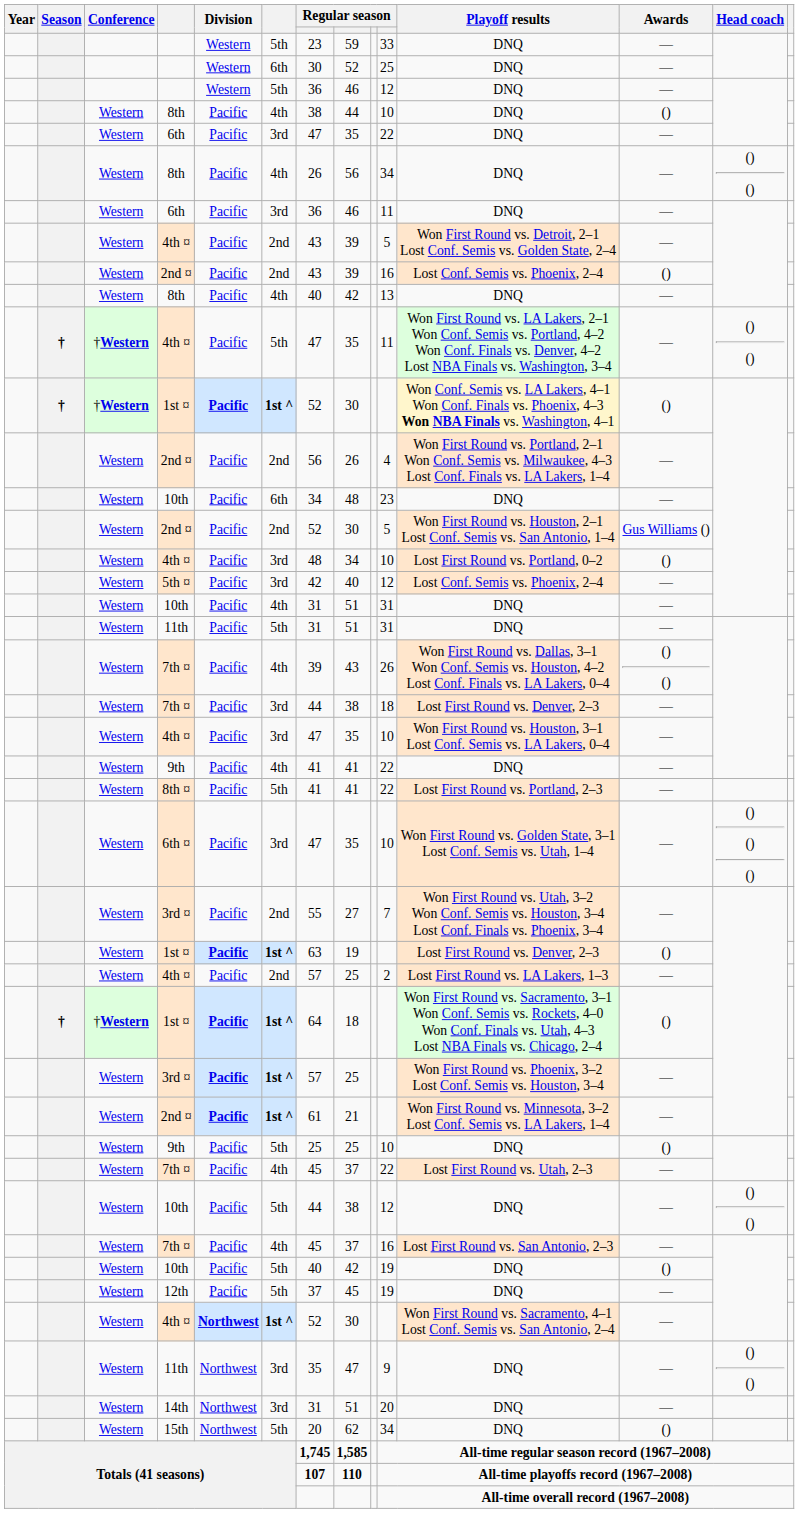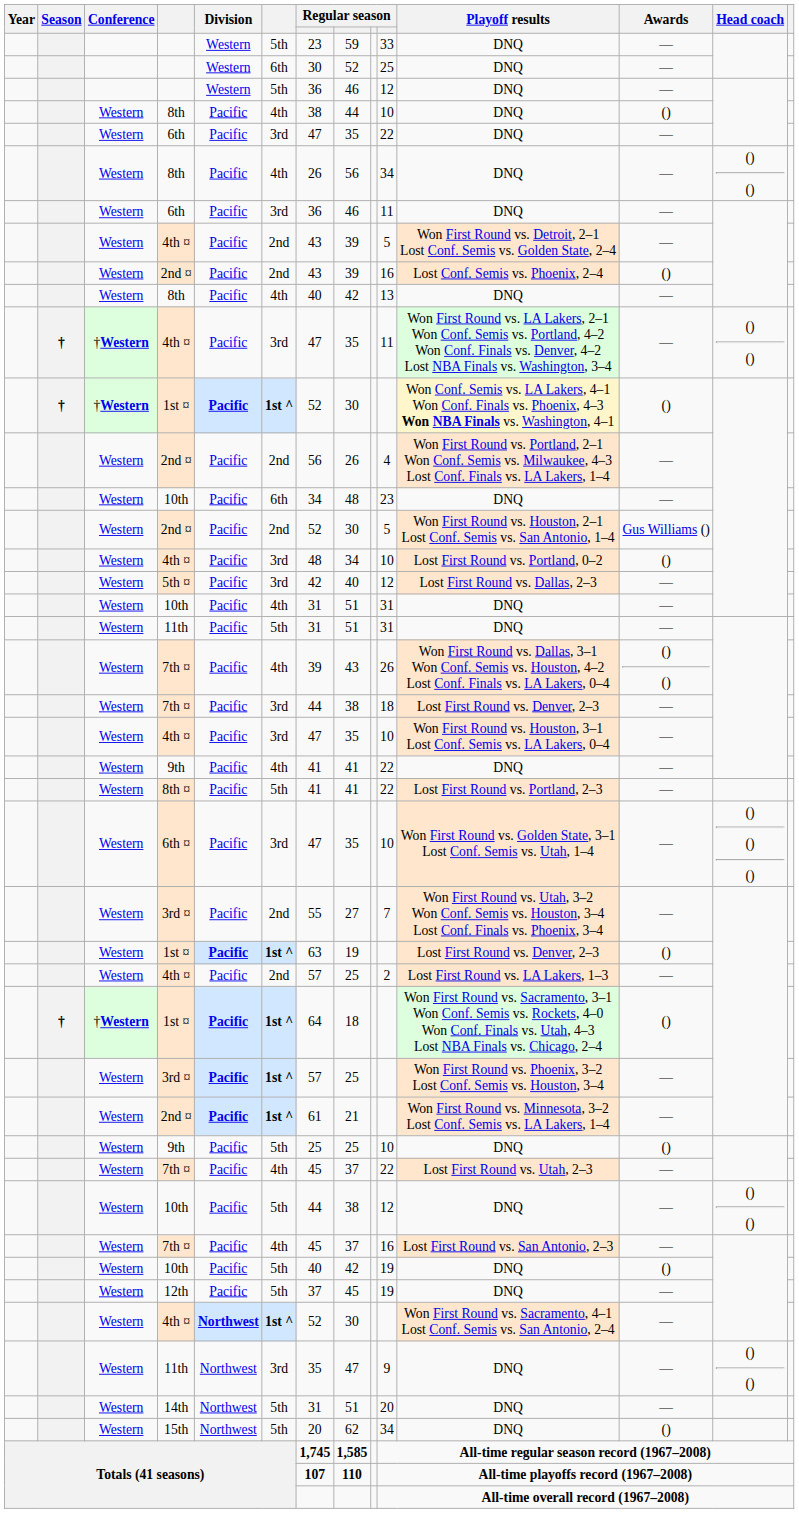 <table class="wikitable sortable plainrowheaders" style="text-align:center; font-size:95%">
 <tr>
 <th scope="col" rowspan="2">Year</th>
 <th scope="col" rowspan="2"><a href='#'>Season</a></th>
 <th scope="col" rowspan="2"><a href='#'>Conference</a></th>
 <th scope="col" rowspan="2"></th>
 <th scope="col" rowspan="2">Division</th>
 <th scope="col" rowspan="2"></th>
 <th scope="colgroup" colspan="4">Regular season</th>
 <th scope="col" rowspan="2" class="unsortable"><a href='#'>Playoff</a> results</th>
 <th scope="col" rowspan="2" class="unsortable">Awards</th>
 <th scope="col" rowspan="2"><a href='#'>Head coach</a></th>
 <th scope="col" rowspan="2" class="unsortable"></th>
 </tr>
 <tr>
 <th scope="col"></th>
 <th scope="col"></th>
 <th scope="col"><a href='#'></a></th>
 <th scope="col"><a href='#'></a></th>
 </tr>
 <tr>
 <td></td>
 <th scope="row" style="text-align:center;"></th>
 <td></td>
 <td></td>
 <td><a href='#'>Western</a></td>
 <td>5th</td>
 <td>23</td>
 <td>59</td>
 <td></td>
 <td>33</td>
 <td>DNQ</td>
 <td>—</td>
 <td rowspan="2"></td>
 <td></td>
 </tr>
 <tr>
 <td></td>
 <th scope="row" style="text-align:center;"></th>
 <td></td>
 <td></td>
 <td><a href='#'>Western</a></td>
 <td>6th</td>
 <td>30</td>
 <td>52</td>
 <td></td>
 <td>25</td>
 <td>DNQ</td>
 <td>—</td>
 <td></td>
 </tr>
 <tr>
 <td></td>
 <th scope="row" style="text-align:center;"></th>
 <td></td>
 <td></td>
 <td><a href='#'>Western</a></td>
 <td>5th</td>
 <td>36</td>
 <td>46</td>
 <td></td>
 <td>12</td>
 <td>DNQ</td>
 <td>—</td>
 <td rowspan="3"></td>
 <td></td>
 </tr>
 <tr>
 <td></td>
 <th scope="row" style="text-align:center;"></th>
 <td><a href='#'>Western</a></td>
 <td>8th</td>
 <td><a href='#'>Pacific</a></td>
 <td>4th</td>
 <td>38</td>
 <td>44</td>
 <td></td>
 <td>10</td>
 <td>DNQ</td>
 <td> (<a href='#'></a>)</td>
 <td></td>
 </tr>
 <tr>
 <td></td>
 <th scope="row" style="text-align:center;"></th>
 <td><a href='#'>Western</a></td>
 <td>6th</td>
 <td><a href='#'>Pacific</a></td>
 <td>3rd</td>
 <td>47</td>
 <td>35</td>
 <td></td>
 <td>22</td>
 <td>DNQ</td>
 <td>—</td>
 <td></td>
 </tr>
 <tr>
 <td></td>
 <th scope="row" style="text-align:center;"></th>
 <td><a href='#'>Western</a></td>
 <td>8th</td>
 <td><a href='#'>Pacific</a></td>
 <td>4th</td>
 <td>26</td>
 <td>56</td>
 <td></td>
 <td>34</td>
 <td>DNQ</td>
 <td>—</td>
 <td> ()<hr> ()</td>
 <td></td>
 </tr>
 <tr>
 <td></td>
 <th scope="row" style="text-align:center;"></th>
 <td><a href='#'>Western</a></td>
 <td>6th</td>
 <td><a href='#'>Pacific</a></td>
 <td>3rd</td>
 <td>36</td>
 <td>46</td>
 <td></td>
 <td>11</td>
 <td>DNQ</td>
 <td>—</td>
 <td rowspan="4"></td>
 <td></td>
 </tr>
 <tr>
 <td></td>
 <th scope="row" style="text-align:center;"></th>
 <td><a href='#'>Western</a></td>
 <td style="background-color:#ffe6cc">4th ¤</td>
 <td><a href='#'>Pacific</a></td>
 <td>2nd</td>
 <td>43</td>
 <td>39</td>
 <td></td>
 <td>5</td>
 <td style="background-color:#ffe6cc">Won <a href='#'>First Round</a> vs. <a href='#'>Detroit</a>, 2–1<br>Lost <a href='#'>Conf. Semis</a> vs. <a href='#'>Golden State</a>, 2–4</td>
 <td>—</td>
 <td></td>
 </tr>
 <tr>
 <td></td>
 <th scope="row" style="text-align:center;"></th>
 <td><a href='#'>Western</a></td>
 <td style="background-color:#ffe6cc">2nd ¤</td>
 <td><a href='#'>Pacific</a></td>
 <td>2nd</td>
 <td>43</td>
 <td>39</td>
 <td></td>
 <td>16</td>
 <td style="background-color:#ffe6cc">Lost <a href='#'>Conf. Semis</a> vs. <a href='#'>Phoenix</a>, 2–4</td>
 <td> (<a href='#'></a>)</td>
 <td></td>
 </tr>
 <tr>
 <td></td>
 <th scope="row" style="text-align:center;"></th>
 <td><a href='#'>Western</a></td>
 <td>8th</td>
 <td><a href='#'>Pacific</a></td>
 <td>4th</td>
 <td>40</td>
 <td>42</td>
 <td></td>
 <td>13</td>
 <td>DNQ</td>
 <td>—</td>
 <td></td>
 </tr>
 <tr>
 <td></td>
 <th data-sort-value="1977" scope="row" style="text-align:center;" style="background-color:#ddffdd"><span> †</span> </th>
 <td style="background-color:#ddffdd"><span> †</span><strong><a href='#'>Western</a> </strong></td>
 <td style="background-color:#ffe6cc">4th ¤</td>
 <td><a href='#'>Pacific</a></td>
-<td>5th</td>
+<td>3rd</td>
 <td>47</td>
 <td>35</td>
 <td></td>
 <td>11</td>
 <td style="background-color:#ddffdd">Won <a href='#'>First Round</a> vs. <a href='#'>LA Lakers</a>, 2–1<br>Won <a href='#'>Conf. Semis</a> vs. <a href='#'>Portland</a>, 4–2<br>Won <a href='#'>Conf. Finals</a> vs. <a href='#'>Denver</a>, 4–2<br>Lost <a href='#'>NBA Finals</a> vs. <a href='#'>Washington</a>, 3–4 </td>
 <td>—</td>
 <td> ()<hr> ()</td>
 <td></td>
 </tr>
 <tr>
 <td></td>
 <th data-sort-value="1978" scope="row" style="text-align:center;" style="background-color:#fff6cc"><span> †</span><strong> </strong></th>
 <td style="background-color:#ddffdd"><span> †</span><strong><a href='#'>Western</a> </strong></td>
 <td style="background-color:#ffe6cc">1st ¤</td>
 <td style="background-color:#d0e7ff"><strong><a href='#'>Pacific</a></strong></td>
 <td style="background-color:#d0e7ff"><strong>1st ^</strong></td>
 <td>52</td>
 <td>30</td>
 <td></td>
 <td></td>
 <td style="background-color:#fff6cc">Won <a href='#'>Conf. Semis</a> vs. <a href='#'>LA Lakers</a>, 4–1<br>Won <a href='#'>Conf. Finals</a> vs. <a href='#'>Phoenix</a>, 4–3<br><strong>Won <a href='#'>NBA Finals</a></strong> vs. <a href='#'>Washington</a>, 4–1 </td>
 <td> (<a href='#'></a>)</td>
 <td rowspan="7"></td>
 <td></td>
 </tr>
 <tr>
 <td></td>
 <th scope="row" style="text-align:center;"></th>
 <td><a href='#'>Western</a></td>
 <td style="background-color:#ffe6cc">2nd ¤</td>
 <td><a href='#'>Pacific</a></td>
 <td>2nd</td>
 <td>56</td>
 <td>26</td>
 <td></td>
 <td>4</td>
 <td style="background-color:#ffe6cc">Won <a href='#'>First Round</a> vs. <a href='#'>Portland</a>, 2–1<br>Won <a href='#'>Conf. Semis</a> vs. <a href='#'>Milwaukee</a>, 4–3<br>Lost <a href='#'>Conf. Finals</a> vs. <a href='#'>LA Lakers</a>, 1–4</td>
 <td>—</td>
 <td></td>
 </tr>
 <tr>
 <td></td>
 <th scope="row" style="text-align:center;"></th>
 <td><a href='#'>Western</a></td>
 <td>10th</td>
 <td><a href='#'>Pacific</a></td>
 <td>6th</td>
 <td>34</td>
 <td>48</td>
 <td></td>
 <td>23</td>
 <td>DNQ</td>
 <td>—</td>
 <td></td>
 </tr>
 <tr>
 <td></td>
 <th scope="row" style="text-align:center;"></th>
 <td><a href='#'>Western</a></td>
 <td style="background-color:#ffe6cc">2nd ¤</td>
 <td><a href='#'>Pacific</a></td>
 <td>2nd</td>
 <td>52</td>
 <td>30</td>
 <td></td>
 <td>5</td>
 <td style="background-color:#ffe6cc">Won <a href='#'>First Round</a> vs. <a href='#'>Houston</a>, 2–1<br>Lost <a href='#'>Conf. Semis</a> vs. <a href='#'>San Antonio</a>, 1–4</td>
 <td><a href='#'>Gus Williams</a> (<a href='#'></a>)</td>
 <td></td>
 </tr>
 <tr>
 <td></td>
 <th scope="row" style="text-align:center;"></th>
 <td><a href='#'>Western</a></td>
 <td style="background-color:#ffe6cc">4th ¤</td>
 <td><a href='#'>Pacific</a></td>
 <td>3rd</td>
 <td>48</td>
 <td>34</td>
 <td></td>
 <td>10</td>
 <td style="background-color:#ffe6cc">Lost <a href='#'>First Round</a> vs. <a href='#'>Portland</a>, 0–2</td>
 <td> (<a href='#'></a>)</td>
 <td></td>
 </tr>
 <tr>
 <td></td>
 <th scope="row" style="text-align:center;"></th>
 <td><a href='#'>Western</a></td>
 <td style="background-color:#ffe6cc">5th ¤</td>
 <td><a href='#'>Pacific</a></td>
 <td>3rd</td>
 <td>42</td>
 <td>40</td>
 <td></td>
 <td>12</td>
-<td style="background-color:#ffe6cc">Lost <a href='#'>Conf. Semis</a> vs. <a href='#'>Phoenix</a>, 2–4</td>
+<td style="background-color:#ffe6cc">Lost <a href='#'>First Round</a> vs. <a href='#'>Dallas</a>, 2–3</td>
 <td>—</td>
 <td></td>
 </tr>
 <tr>
 <td></td>
 <th scope="row" style="text-align:center;"></th>
 <td><a href='#'>Western</a></td>
 <td>10th</td>
 <td><a href='#'>Pacific</a></td>
 <td>4th</td>
 <td>31</td>
 <td>51</td>
 <td></td>
 <td>31</td>
 <td>DNQ</td>
 <td>—</td>
 <td></td>
 </tr>
 <tr>
 <td></td>
 <th scope="row" style="text-align:center;"></th>
 <td><a href='#'>Western</a></td>
 <td>11th</td>
 <td><a href='#'>Pacific</a></td>
 <td>5th</td>
 <td>31</td>
 <td>51</td>
 <td></td>
 <td>31</td>
 <td>DNQ</td>
 <td>—</td>
 <td rowspan="5"></td>
 <td></td>
 </tr>
 <tr>
 <td></td>
 <th scope="row" style="text-align:center;"></th>
 <td><a href='#'>Western</a></td>
 <td style="background-color:#ffe6cc">7th ¤</td>
 <td><a href='#'>Pacific</a></td>
 <td>4th</td>
 <td>39</td>
 <td>43</td>
 <td></td>
 <td>26</td>
 <td style="background-color:#ffe6cc">Won <a href='#'>First Round</a> vs. <a href='#'>Dallas</a>, 3–1<br>Won <a href='#'>Conf. Semis</a> vs. <a href='#'>Houston</a>, 4–2<br>Lost <a href='#'>Conf. Finals</a> vs. <a href='#'>LA Lakers</a>, 0–4</td>
 <td> (<a href='#'></a>)<hr> (<a href='#'></a>)</td>
 <td></td>
 </tr>
 <tr>
 <td></td>
 <th scope="row" style="text-align:center;"></th>
 <td><a href='#'>Western</a></td>
 <td style="background-color:#ffe6cc">7th ¤</td>
 <td><a href='#'>Pacific</a></td>
 <td>3rd</td>
 <td>44</td>
 <td>38</td>
 <td></td>
 <td>18</td>
 <td style="background-color:#ffe6cc">Lost <a href='#'>First Round</a> vs. <a href='#'>Denver</a>, 2–3</td>
 <td>—</td>
 <td></td>
 </tr>
 <tr>
 <td></td>
 <th scope="row" style="text-align:center;"></th>
 <td><a href='#'>Western</a></td>
 <td style="background-color:#ffe6cc">4th ¤</td>
 <td><a href='#'>Pacific</a></td>
 <td>3rd</td>
 <td>47</td>
 <td>35</td>
 <td></td>
 <td>10</td>
 <td style="background-color:#ffe6cc">Won <a href='#'>First Round</a> vs. <a href='#'>Houston</a>, 3–1<br>Lost <a href='#'>Conf. Semis</a> vs. <a href='#'>LA Lakers</a>, 0–4</td>
 <td>—</td>
 <td></td>
 </tr>
 <tr>
 <td></td>
 <th scope="row" style="text-align:center;"></th>
 <td><a href='#'>Western</a></td>
 <td>9th</td>
 <td><a href='#'>Pacific</a></td>
 <td>4th</td>
 <td>41</td>
 <td>41</td>
 <td></td>
 <td>22</td>
 <td>DNQ</td>
 <td>—</td>
 <td></td>
 </tr>
 <tr>
 <td></td>
 <th scope="row" style="text-align:center;"></th>
 <td><a href='#'>Western</a></td>
 <td style="background-color:#ffe6cc">8th ¤</td>
 <td><a href='#'>Pacific</a></td>
 <td>5th</td>
 <td>41</td>
 <td>41</td>
 <td></td>
 <td>22</td>
 <td style="background-color:#ffe6cc">Lost <a href='#'>First Round</a> vs. <a href='#'>Portland</a>, 2–3</td>
 <td>—</td>
 <td></td>
 <td></td>
 </tr>
 <tr>
 <td></td>
 <th scope="row" style="text-align:center;"></th>
 <td><a href='#'>Western</a></td>
 <td style="background-color:#ffe6cc">6th ¤</td>
 <td><a href='#'>Pacific</a></td>
 <td>3rd</td>
 <td>47</td>
 <td>35</td>
 <td></td>
 <td>10</td>
 <td style="background-color:#ffe6cc">Won <a href='#'>First Round</a> vs. <a href='#'>Golden State</a>, 3–1<br>Lost <a href='#'>Conf. Semis</a> vs. <a href='#'>Utah</a>, 1–4</td>
 <td>—</td>
 <td> ()<hr> ()<hr> ()</td>
 <td></td>
 </tr>
 <tr>
 <td></td>
 <th scope="row" style="text-align:center;"></th>
 <td><a href='#'>Western</a></td>
 <td style="background-color:#ffe6cc">3rd ¤</td>
 <td><a href='#'>Pacific</a></td>
 <td>2nd</td>
 <td>55</td>
 <td>27</td>
 <td></td>
 <td>7</td>
 <td style="background-color:#ffe6cc">Won <a href='#'>First Round</a> vs. <a href='#'>Utah</a>, 3–2<br>Won <a href='#'>Conf. Semis</a> vs. <a href='#'>Houston</a>, 3–4<br>Lost <a href='#'>Conf. Finals</a> vs. <a href='#'>Phoenix</a>, 3–4</td>
 <td>—</td>
 <td rowspan="6"></td>
 <td></td>
 </tr>
 <tr>
 <td></td>
 <th scope="row" style="text-align:center;"></th>
 <td><a href='#'>Western</a></td>
 <td style="background-color:#ffe6cc">1st ¤</td>
 <td style="background-color:#d0e7ff"><strong><a href='#'>Pacific</a></strong></td>
 <td style="background-color:#d0e7ff"><strong>1st ^</strong></td>
 <td>63</td>
 <td>19</td>
 <td></td>
 <td></td>
 <td style="background-color:#ffe6cc">Lost <a href='#'>First Round</a> vs. <a href='#'>Denver</a>, 2–3</td>
 <td> (<a href='#'></a>)</td>
 <td></td>
 </tr>
 <tr>
 <td></td>
 <th scope="row" style="text-align:center;"></th>
 <td><a href='#'>Western</a></td>
 <td style="background-color:#ffe6cc">4th ¤</td>
 <td><a href='#'>Pacific</a></td>
 <td>2nd</td>
 <td>57</td>
 <td>25</td>
 <td></td>
 <td>2</td>
 <td style="background-color:#ffe6cc">Lost <a href='#'>First Round</a> vs. <a href='#'>LA Lakers</a>, 1–3</td>
 <td>—</td>
 <td></td>
 </tr>
 <tr>
 <td></td>
 <th data-sort-value="1995" scope="row" style="text-align:center;" style="background-color:#ddffdd"><span> †</span> </th>
 <td style="background-color:#ddffdd"><span> †</span><strong><a href='#'>Western</a> </strong></td>
 <td style="background-color:#ffe6cc">1st ¤</td>
 <td style="background-color:#d0e7ff"><strong><a href='#'>Pacific</a></strong></td>
 <td style="background-color:#d0e7ff"><strong>1st ^</strong></td>
 <td>64</td>
 <td>18</td>
 <td></td>
 <td></td>
 <td style="background-color:#ddffdd">Won <a href='#'>First Round</a> vs. <a href='#'>Sacramento</a>, 3–1<br>Won <a href='#'>Conf. Semis</a> vs. <a href='#'>Rockets</a>, 4–0<br>Won <a href='#'>Conf. Finals</a> vs. <a href='#'>Utah</a>, 4–3<br>Lost <a href='#'>NBA Finals</a> vs. <a href='#'>Chicago</a>, 2–4 </td>
 <td> (<a href='#'></a>)</td>
 <td></td>
 </tr>
 <tr>
 <td></td>
 <th scope="row" style="text-align:center;"></th>
 <td><a href='#'>Western</a></td>
 <td style="background-color:#ffe6cc">3rd ¤</td>
 <td style="background-color:#d0e7ff"><strong><a href='#'>Pacific</a></strong></td>
 <td style="background-color:#d0e7ff"><strong>1st ^</strong></td>
 <td>57</td>
 <td>25</td>
 <td></td>
 <td></td>
 <td style="background-color:#ffe6cc">Won <a href='#'>First Round</a> vs. <a href='#'>Phoenix</a>, 3–2<br>Lost <a href='#'>Conf. Semis</a> vs. <a href='#'>Houston</a>, 3–4</td>
 <td>—</td>
 <td></td>
 </tr>
 <tr>
 <td></td>
 <th scope="row" style="text-align:center;"></th>
 <td><a href='#'>Western</a></td>
 <td style="background-color:#ffe6cc">2nd ¤</td>
 <td style="background-color:#d0e7ff"><strong><a href='#'>Pacific</a></strong></td>
 <td style="background-color:#d0e7ff"><strong>1st ^</strong></td>
 <td>61</td>
 <td>21</td>
 <td></td>
 <td></td>
 <td style="background-color:#ffe6cc">Won <a href='#'>First Round</a> vs. <a href='#'>Minnesota</a>, 3–2<br>Lost <a href='#'>Conf. Semis</a> vs. <a href='#'>LA Lakers</a>, 1–4</td>
 <td>—</td>
 <td></td>
 </tr>
 <tr>
 <td></td>
 <th scope="row" style="text-align:center;"></th>
 <td><a href='#'>Western</a></td>
 <td>9th</td>
 <td><a href='#'>Pacific</a></td>
 <td>5th</td>
 <td>25</td>
 <td>25</td>
 <td></td>
 <td>10</td>
 <td>DNQ</td>
 <td> (<a href='#'></a>)</td>
 <td rowspan="2"></td>
 <td></td>
 </tr>
 <tr>
 <td></td>
 <th scope="row" style="text-align:center;"></th>
 <td><a href='#'>Western</a></td>
 <td style="background-color:#ffe6cc">7th ¤</td>
 <td><a href='#'>Pacific</a></td>
 <td>4th</td>
 <td>45</td>
 <td>37</td>
 <td></td>
 <td>22</td>
 <td style="background-color:#ffe6cc">Lost <a href='#'>First Round</a> vs. <a href='#'>Utah</a>, 2–3</td>
 <td>—</td>
 <td></td>
 </tr>
 <tr>
 <td></td>
 <th scope="row" style="text-align:center;"></th>
 <td><a href='#'>Western</a></td>
 <td>10th</td>
 <td><a href='#'>Pacific</a></td>
 <td>5th</td>
 <td>44</td>
 <td>38</td>
 <td></td>
 <td>12</td>
 <td>DNQ</td>
 <td>—</td>
 <td> ()<hr> ()</td>
 <td></td>
 </tr>
 <tr>
 <td></td>
 <th scope="row" style="text-align:center;"></th>
 <td><a href='#'>Western</a></td>
 <td style="background-color:#ffe6cc">7th ¤</td>
 <td><a href='#'>Pacific</a></td>
 <td>4th</td>
 <td>45</td>
 <td>37</td>
 <td></td>
 <td>16</td>
 <td style="background-color:#ffe6cc">Lost <a href='#'>First Round</a> vs. <a href='#'>San Antonio</a>, 2–3</td>
 <td>—</td>
 <td rowspan="4"></td>
 <td></td>
 </tr>
 <tr>
 <td></td>
 <th scope="row" style="text-align:center;"></th>
 <td><a href='#'>Western</a></td>
 <td>10th</td>
 <td><a href='#'>Pacific</a></td>
 <td>5th</td>
 <td>40</td>
 <td>42</td>
 <td></td>
 <td>19</td>
 <td>DNQ</td>
 <td> (<a href='#'></a>)</td>
 <td></td>
 </tr>
 <tr>
 <td></td>
 <th scope="row" style="text-align:center;"></th>
 <td><a href='#'>Western</a></td>
 <td>12th</td>
 <td><a href='#'>Pacific</a></td>
 <td>5th</td>
 <td>37</td>
 <td>45</td>
 <td></td>
 <td>19</td>
 <td>DNQ</td>
 <td>—</td>
 <td></td>
 </tr>
 <tr>
 <td></td>
 <th scope="row" style="text-align:center;"></th>
 <td><a href='#'>Western</a></td>
 <td style="background-color:#ffe6cc">4th ¤</td>
 <td style="background-color:#d0e7ff"><strong><a href='#'>Northwest</a></strong></td>
 <td style="background-color:#d0e7ff"><strong>1st ^</strong></td>
 <td>52</td>
 <td>30</td>
 <td></td>
 <td></td>
 <td style="background-color:#ffe6cc">Won <a href='#'>First Round</a> vs. <a href='#'>Sacramento</a>, 4–1<br>Lost <a href='#'>Conf. Semis</a> vs. <a href='#'>San Antonio</a>, 2–4</td>
 <td>—</td>
 <td></td>
 </tr>
 <tr>
 <td></td>
 <th scope="row" style="text-align:center;"></th>
 <td><a href='#'>Western</a></td>
 <td>11th</td>
 <td><a href='#'>Northwest</a></td>
 <td>3rd</td>
 <td>35</td>
 <td>47</td>
 <td></td>
 <td>9</td>
 <td>DNQ</td>
 <td>—</td>
 <td> ()<hr> ()</td>
 <td></td>
 </tr>
 <tr>
 <td></td>
 <th scope="row" style="text-align:center;"></th>
 <td><a href='#'>Western</a></td>
 <td>14th</td>
 <td><a href='#'>Northwest</a></td>
-<td>3rd</td>
+<td>5th</td>
 <td>31</td>
 <td>51</td>
 <td></td>
 <td>20</td>
 <td>DNQ</td>
 <td>—</td>
 <td></td>
 <td></td>
 </tr>
 <tr>
 <td></td>
 <th scope="row" style="text-align:center;"></th>
 <td><a href='#'>Western</a></td>
 <td>15th</td>
 <td><a href='#'>Northwest</a></td>
 <td>5th</td>
 <td>20</td>
 <td>62</td>
 <td></td>
 <td>34</td>
 <td>DNQ</td>
 <td> (<a href='#'></a>)</td>
 <td></td>
 <td></td>
 </tr>
 <tr class="sortbottom">
 <th scope="rowgroup" style="text-align:center;" rowspan="3" colspan="6"><strong>Totals (41 seasons)</strong></th>
 <td><strong>1,745</strong></td>
 <td><strong>1,585</strong></td>
 <td><strong></strong></td>
 <td colspan="5"><strong>All-time regular season record (1967–2008)</strong></td>
 </tr>
 <tr>
 <td><strong>107</strong></td>
 <td><strong>110</strong></td>
 <td><strong></strong></td>
 <td colspan="5"><strong>All-time playoffs record (1967–2008)</strong></td>
 </tr>
 <tr>
 <td><strong></strong></td>
 <td><strong></strong></td>
 <td><strong></strong></td>
 <td colspan="5"><strong>All-time overall record (1967–2008)</strong></td>
 </tr>
 </table>
